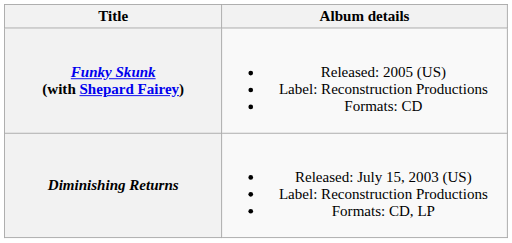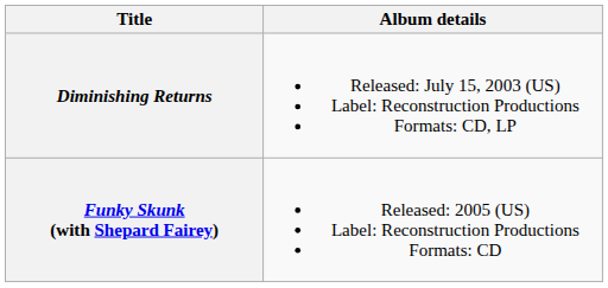 <table class="wikitable plainrowheaders" style="text-align:center;">
 <tr>
 <th scope="col" style="width:14em;">Title</th>
 <th scope="col" style="width:18.5em;">Album details</th>
 </tr>
 <tr>
+<th scope="row"><em>Diminishing Returns</em></th>
+<td><br><ul><li>Released: July 15, 2003 <span>(US)</span></li><li>Label: Reconstruction Productions</li><li>Formats: CD, LP</li></ul></td>
+</tr>
+<tr>
 <th scope="row"><em><a href='#'>Funky Skunk</a></em><br><span>(with <a href='#'>Shepard Fairey</a>)</span></th>
 <td><br><ul><li>Released: 2005 <span>(US)</span></li><li>Label: Reconstruction Productions</li><li>Formats: CD</li></ul></td>
 </tr>
-<tr>
-<th scope="row"><em>Diminishing Returns</em></th>
-<td><br><ul><li>Released: July 15, 2003 <span>(US)</span></li><li>Label: Reconstruction Productions</li><li>Formats: CD, LP</li></ul></td>
-</tr>
 </table>
